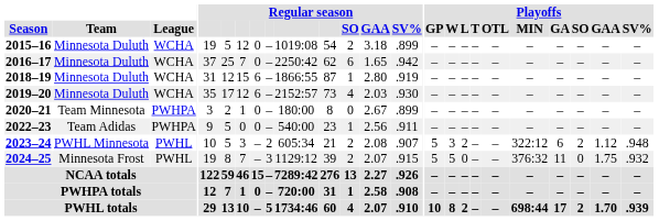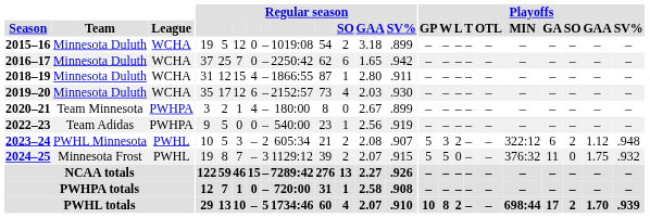 <table border="0" cellpadding="1" cellspacing="0" style="width:90%; text-align:center;">
 <tr bgcolor="#e0e0e0">
 <th scope="colgroup" colspan="3" bgcolor="#ffffff"></th>
 <th scope="col" rowspan="99" bgcolor="#ffffff"></th>
 <th scope="colgroup" colspan="10" bgcolor="#e0e0e0"><a href='#'>Regular season</a></th>
 <th scope="col" rowspan="99" bgcolor="#ffffff"></th>
 <th scope="colgroup" colspan="10" bgcolor="#e0e0e0"><a href='#'>Playoffs</a></th>
 </tr>
 <tr bgcolor="#e0e0e0">
 <th scope="col"><a href='#'>Season</a></th>
 <th scope="col">Team</th>
 <th scope="col">League</th>
 <th scope="col"></th>
 <th scope="col"></th>
 <th scope="col"></th>
 <th scope="col"></th>
 <th scope="col"></th>
 <th scope="col"></th>
 <th scope="col"></th>
 <th scope="col"><a href='#'>SO</a></th>
 <th scope="col"><a href='#'>GAA</a></th>
 <th scope="col"><a href='#'>SV%</a></th>
 <th scope="col">GP</th>
 <th scope="col">W</th>
 <th scope="col">L</th>
 <th scope="col">T</th>
 <th scope="col">OTL</th>
 <th scope="col">MIN</th>
 <th scope="col">GA</th>
 <th scope="col">SO</th>
 <th scope="col">GAA</th>
 <th scope="col">SV%</th>
 </tr>
 <tr>
 <th scope="row">2015–16</th>
 <td><a href='#'>Minnesota Duluth</a></td>
 <td><a href='#'>WCHA</a></td>
 <td>19</td>
 <td>5</td>
 <td>12</td>
 <td>0</td>
 <td>–</td>
 <td>1019:08</td>
 <td>54</td>
 <td>2</td>
 <td>3.18</td>
 <td>.899</td>
 <td>–</td>
 <td>–</td>
 <td>–</td>
 <td>–</td>
 <td>–</td>
 <td>–</td>
 <td>–</td>
 <td>–</td>
 <td>–</td>
 <td>–</td>
 </tr>
 <tr style="background-color: #f0f0f0;">
 <th scope="row">2016–17</th>
 <td><a href='#'>Minnesota Duluth</a></td>
 <td>WCHA</td>
 <td>37</td>
 <td>25</td>
 <td>7</td>
 <td>0</td>
 <td>–</td>
 <td>2250:42</td>
 <td>62</td>
 <td>6</td>
 <td>1.65</td>
 <td>.942</td>
 <td>–</td>
 <td>–</td>
 <td>–</td>
 <td>–</td>
 <td>–</td>
 <td>–</td>
 <td>–</td>
 <td>–</td>
 <td>–</td>
 <td>–</td>
 </tr>
 <tr>
 <th scope="row">2018–19</th>
 <td><a href='#'>Minnesota Duluth</a></td>
 <td>WCHA</td>
 <td>31</td>
 <td>12</td>
 <td>15</td>
-<td>6</td>
+<td>4</td>
 <td>–</td>
 <td>1866:55</td>
 <td>87</td>
 <td>1</td>
 <td>2.80</td>
-<td>.919</td>
+<td>.911</td>
 <td>–</td>
 <td>–</td>
 <td>–</td>
 <td>–</td>
 <td>–</td>
 <td>–</td>
 <td>–</td>
 <td>–</td>
 <td>–</td>
 <td>–</td>
 </tr>
 <tr style="background-color: #f0f0f0;">
 <th scope="row">2019–20</th>
 <td><a href='#'>Minnesota Duluth</a></td>
 <td>WCHA</td>
 <td>35</td>
 <td>17</td>
 <td>12</td>
 <td>6</td>
 <td>–</td>
 <td>2152:57</td>
 <td>73</td>
 <td>4</td>
 <td>2.03</td>
 <td>.930</td>
 <td>–</td>
 <td>–</td>
 <td>–</td>
 <td>–</td>
 <td>–</td>
 <td>–</td>
 <td>–</td>
 <td>–</td>
 <td>–</td>
 <td>–</td>
 </tr>
 <tr>
 <th scope="row">2020–21</th>
 <td>Team Minnesota</td>
 <td><a href='#'>PWHPA</a></td>
 <td>3</td>
 <td>2</td>
 <td>1</td>
-<td>0</td>
+<td>4</td>
 <td>–</td>
 <td>180:00</td>
 <td>8</td>
 <td>0</td>
 <td>2.67</td>
 <td>.899</td>
 <td>–</td>
 <td>–</td>
 <td>–</td>
 <td>–</td>
 <td>–</td>
 <td>–</td>
 <td>–</td>
 <td>–</td>
 <td>–</td>
 <td>–</td>
 </tr>
 <tr style="background-color: #f0f0f0;">
 <th scope="row">2022–23</th>
 <td>Team Adidas</td>
 <td>PWHPA</td>
 <td>9</td>
 <td>5</td>
 <td>0</td>
 <td>0</td>
 <td>–</td>
 <td>540:00</td>
 <td>23</td>
 <td>1</td>
 <td>2.56</td>
-<td>.911</td>
+<td>.919</td>
 <td>–</td>
 <td>–</td>
 <td>–</td>
 <td>–</td>
 <td>–</td>
 <td>–</td>
 <td>–</td>
 <td>–</td>
 <td>–</td>
 <td>–</td>
 </tr>
 <tr>
 <th scope="row"><a href='#'>2023–24</a></th>
 <td><a href='#'>PWHL Minnesota</a></td>
 <td><a href='#'>PWHL</a></td>
 <td>10</td>
 <td>5</td>
 <td>3</td>
 <td>–</td>
 <td>2</td>
 <td>605:34</td>
 <td>21</td>
 <td>2</td>
 <td>2.08</td>
 <td>.907</td>
 <td>5</td>
 <td>3</td>
 <td>2</td>
 <td>–</td>
 <td>–</td>
 <td>322:12</td>
 <td>6</td>
 <td>2</td>
 <td>1.12</td>
 <td>.948</td>
 </tr>
 <tr style="background-color: #f0f0f0;">
 <th scope="row"><a href='#'>2024–25</a></th>
 <td>Minnesota Frost</td>
 <td>PWHL</td>
 <td>19</td>
 <td>8</td>
 <td>7</td>
 <td>–</td>
 <td>3</td>
 <td>1129:12</td>
 <td>39</td>
 <td>2</td>
 <td>2.07</td>
 <td>.915</td>
 <td>5</td>
 <td>5</td>
 <td>0</td>
 <td>–</td>
 <td>–</td>
 <td>376:32</td>
 <td>11</td>
 <td>0</td>
 <td>1.75</td>
 <td>.932</td>
 </tr>
 <tr style="background-color: #e0e0e0;">
 <th scope="row" colspan="3">NCAA totals</th>
 <th>122</th>
 <th>59</th>
 <th>46</th>
 <th>15</th>
 <th>–</th>
 <th>7289:42</th>
 <th>276</th>
 <th>13</th>
 <th>2.27</th>
 <th>.926</th>
 <th>–</th>
 <th>–</th>
 <th>–</th>
 <th>–</th>
 <th>–</th>
 <th>–</th>
 <th>–</th>
 <th>–</th>
 <th>–</th>
 <th>–</th>
 </tr>
 <tr style="background-color: #e0e0e0;">
 <th scope="row" colspan="3">PWHPA totals</th>
 <th>12</th>
 <th>7</th>
 <th>1</th>
 <th>0</th>
 <th>–</th>
 <th>720:00</th>
 <th>31</th>
 <th>1</th>
 <th>2.58</th>
 <th>.908</th>
 <th>–</th>
 <th>–</th>
 <th>–</th>
 <th>–</th>
 <th>–</th>
 <th>–</th>
 <th>–</th>
 <th>–</th>
 <th>–</th>
 <th>–</th>
 </tr>
 <tr style="background-color: #e0e0e0;">
 <th scope="row" colspan="3">PWHL totals</th>
 <th>29</th>
 <th>13</th>
 <th>10</th>
 <th>–</th>
 <th>5</th>
 <th>1734:46</th>
 <th>60</th>
 <th>4</th>
 <th>2.07</th>
 <th>.910</th>
 <th>10</th>
 <th>8</th>
 <th>2</th>
 <th>–</th>
 <th>–</th>
 <th>698:44</th>
 <th>17</th>
 <th>2</th>
 <th>1.70</th>
 <th>.939</th>
 </tr>
 </table>
